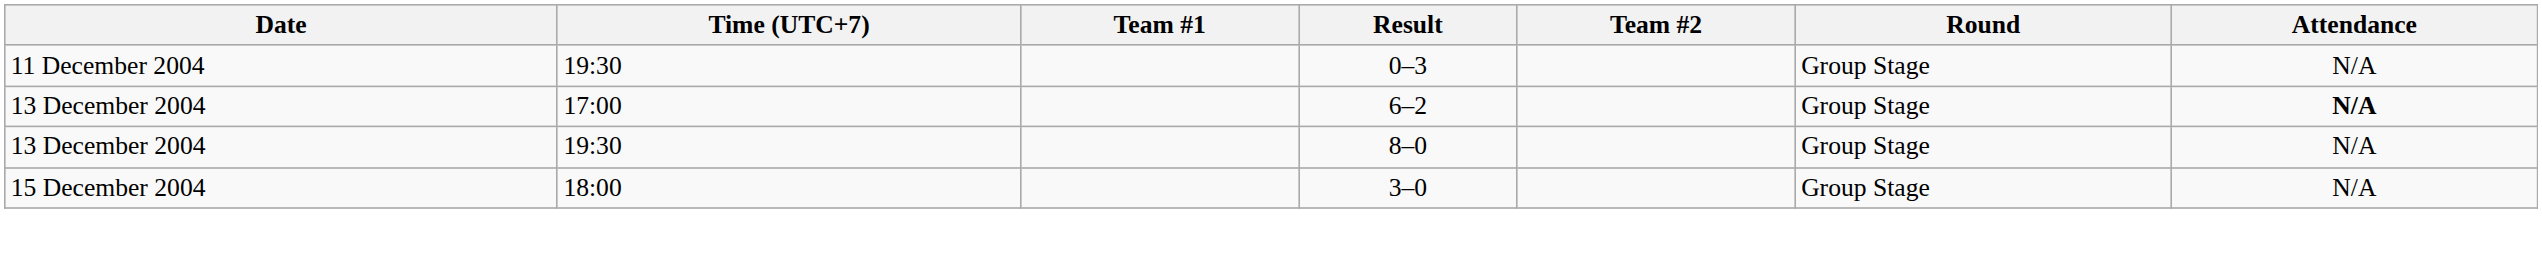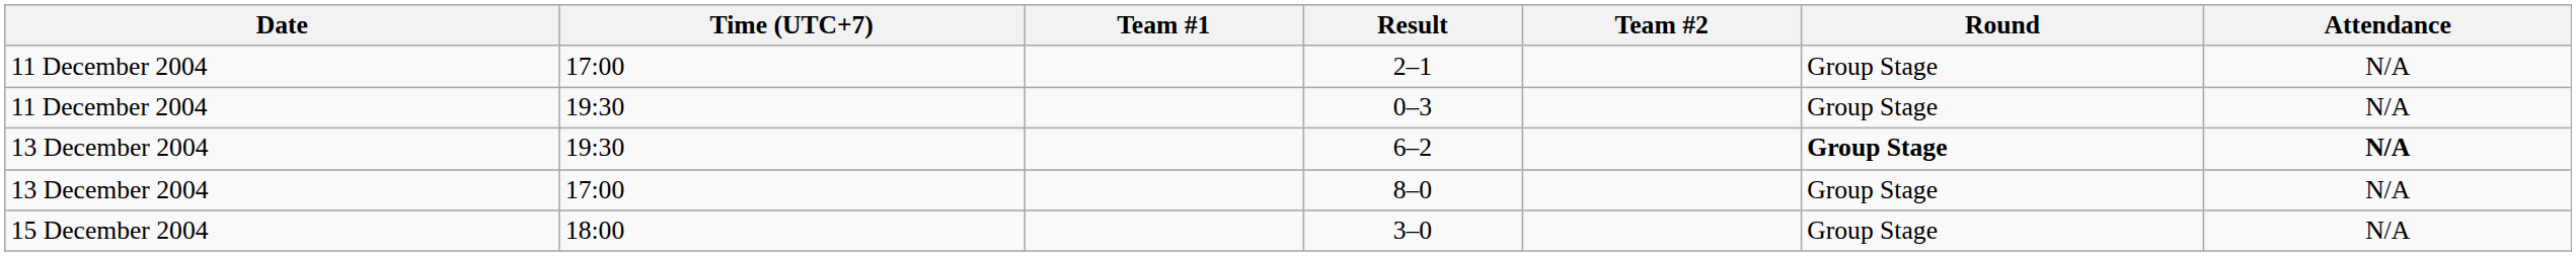 <table class="wikitable" style="text-align:left; width:100%;">
 <tr>
 <th>Date</th>
 <th>Time (UTC+7)</th>
 <th>Team #1</th>
 <th>Result</th>
 <th>Team #2</th>
 <th>Round</th>
 <th>Attendance</th>
 </tr>
 <tr>
 <td>11 December 2004</td>
+<td>17:00</td>
+<td></td>
+<td style="text-align:center;">2–1</td>
+<td></td>
+<td>Group Stage</td>
+<td style="text-align:center;">N/A</td>
+</tr>
+<tr>
+<td>11 December 2004</td>
 <td>19:30</td>
 <td></td>
 <td style="text-align:center;">0–3</td>
 <td></td>
 <td>Group Stage</td>
 <td style="text-align:center;">N/A</td>
 </tr>
 <tr>
 <td>13 December 2004</td>
-<td>17:00</td>
+<td>19:30</td>
 <td></td>
 <td style="text-align:center;">6–2</td>
 <td></td>
-<td>Group Stage</td>
+<td><strong>Group Stage</strong></td>
 <td style="text-align:center;"><strong>N/A</strong></td>
 </tr>
 <tr>
 <td>13 December 2004</td>
-<td>19:30</td>
+<td>17:00</td>
 <td></td>
 <td style="text-align:center;">8–0</td>
 <td></td>
 <td>Group Stage</td>
 <td style="text-align:center;">N/A</td>
 </tr>
 <tr>
 <td>15 December 2004</td>
 <td>18:00</td>
 <td></td>
 <td style="text-align:center;">3–0</td>
 <td></td>
 <td>Group Stage</td>
 <td style="text-align:center;">N/A</td>
 </tr>
 </table>
